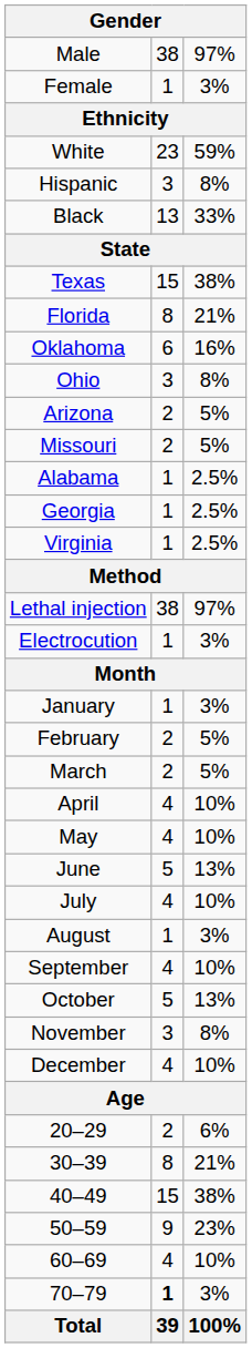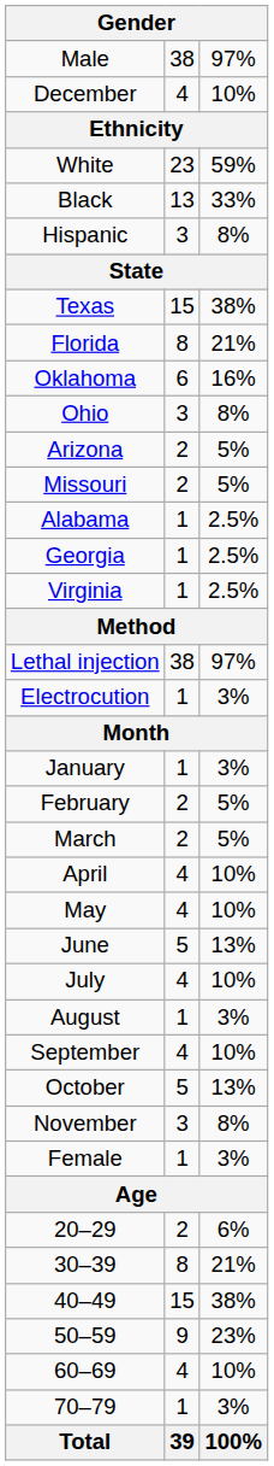 <table class="wikitable" style="text-align:center;">
 <tr>
 <th colspan="3">Gender</th>
 </tr>
 <tr>
 <td>Male</td>
 <td>38</td>
 <td>97%</td>
 </tr>
 <tr>
-<td>Female</td>
-<td>1</td>
-<td>3%</td>
+<td>December</td>
+<td>4</td>
+<td>10%</td>
 </tr>
 <tr>
 <th colspan="3">Ethnicity</th>
 </tr>
 <tr>
 <td>White</td>
 <td>23</td>
 <td>59%</td>
 </tr>
 <tr>
+<td>Black</td>
+<td>13</td>
+<td>33%</td>
+</tr>
+<tr>
 <td>Hispanic</td>
 <td>3</td>
 <td>8%</td>
-</tr>
-<tr>
-<td>Black</td>
-<td>13</td>
-<td>33%</td>
 </tr>
 <tr>
 <th colspan="3">State</th>
 </tr>
 <tr>
 <td><a href='#'>Texas</a></td>
 <td>15</td>
 <td>38%</td>
 </tr>
 <tr>
 <td><a href='#'>Florida</a></td>
 <td>8</td>
 <td>21%</td>
 </tr>
 <tr>
 <td><a href='#'>Oklahoma</a></td>
 <td>6</td>
 <td>16%</td>
 </tr>
 <tr>
 <td><a href='#'>Ohio</a></td>
 <td>3</td>
 <td>8%</td>
 </tr>
 <tr>
 <td><a href='#'>Arizona</a></td>
 <td>2</td>
 <td>5%</td>
 </tr>
 <tr>
 <td><a href='#'>Missouri</a></td>
 <td>2</td>
 <td>5%</td>
 </tr>
 <tr>
 <td><a href='#'>Alabama</a></td>
 <td>1</td>
 <td>2.5%</td>
 </tr>
 <tr>
 <td><a href='#'>Georgia</a></td>
 <td>1</td>
 <td>2.5%</td>
 </tr>
 <tr>
 <td><a href='#'>Virginia</a></td>
 <td>1</td>
 <td>2.5%</td>
 </tr>
 <tr>
 <th colspan="3">Method</th>
 </tr>
 <tr>
 <td><a href='#'>Lethal injection</a></td>
 <td>38</td>
 <td>97%</td>
 </tr>
 <tr>
 <td><a href='#'>Electrocution</a></td>
 <td>1</td>
 <td>3%</td>
 </tr>
 <tr>
 <th colspan="3">Month</th>
 </tr>
 <tr>
 <td>January</td>
 <td>1</td>
 <td>3%</td>
 </tr>
 <tr>
 <td>February</td>
 <td>2</td>
 <td>5%</td>
 </tr>
 <tr>
 <td>March</td>
 <td>2</td>
 <td>5%</td>
 </tr>
 <tr>
 <td>April</td>
 <td>4</td>
 <td>10%</td>
 </tr>
 <tr>
 <td>May</td>
 <td>4</td>
 <td>10%</td>
 </tr>
 <tr>
 <td>June</td>
 <td>5</td>
 <td>13%</td>
 </tr>
 <tr>
 <td>July</td>
 <td>4</td>
 <td>10%</td>
 </tr>
 <tr>
 <td>August</td>
 <td>1</td>
 <td>3%</td>
 </tr>
 <tr>
 <td>September</td>
 <td>4</td>
 <td>10%</td>
 </tr>
 <tr>
 <td>October</td>
 <td>5</td>
 <td>13%</td>
 </tr>
 <tr>
 <td>November</td>
 <td>3</td>
 <td>8%</td>
 </tr>
 <tr>
-<td>December</td>
-<td>4</td>
-<td>10%</td>
+<td>Female</td>
+<td>1</td>
+<td>3%</td>
 </tr>
 <tr>
 <th colspan="3">Age</th>
 </tr>
 <tr>
 <td>20–29</td>
 <td>2</td>
 <td>6%</td>
 </tr>
 <tr>
 <td>30–39</td>
 <td>8</td>
 <td>21%</td>
 </tr>
 <tr>
 <td>40–49</td>
 <td>15</td>
 <td>38%</td>
 </tr>
 <tr>
 <td>50–59</td>
 <td>9</td>
 <td>23%</td>
 </tr>
 <tr>
 <td>60–69</td>
 <td>4</td>
 <td>10%</td>
 </tr>
 <tr>
 <td>70–79</td>
-<td><strong>1</strong></td>
+<td>1</td>
 <td>3%</td>
 </tr>
 <tr>
 <th>Total</th>
 <th>39</th>
 <th>100%</th>
 </tr>
 </table>
